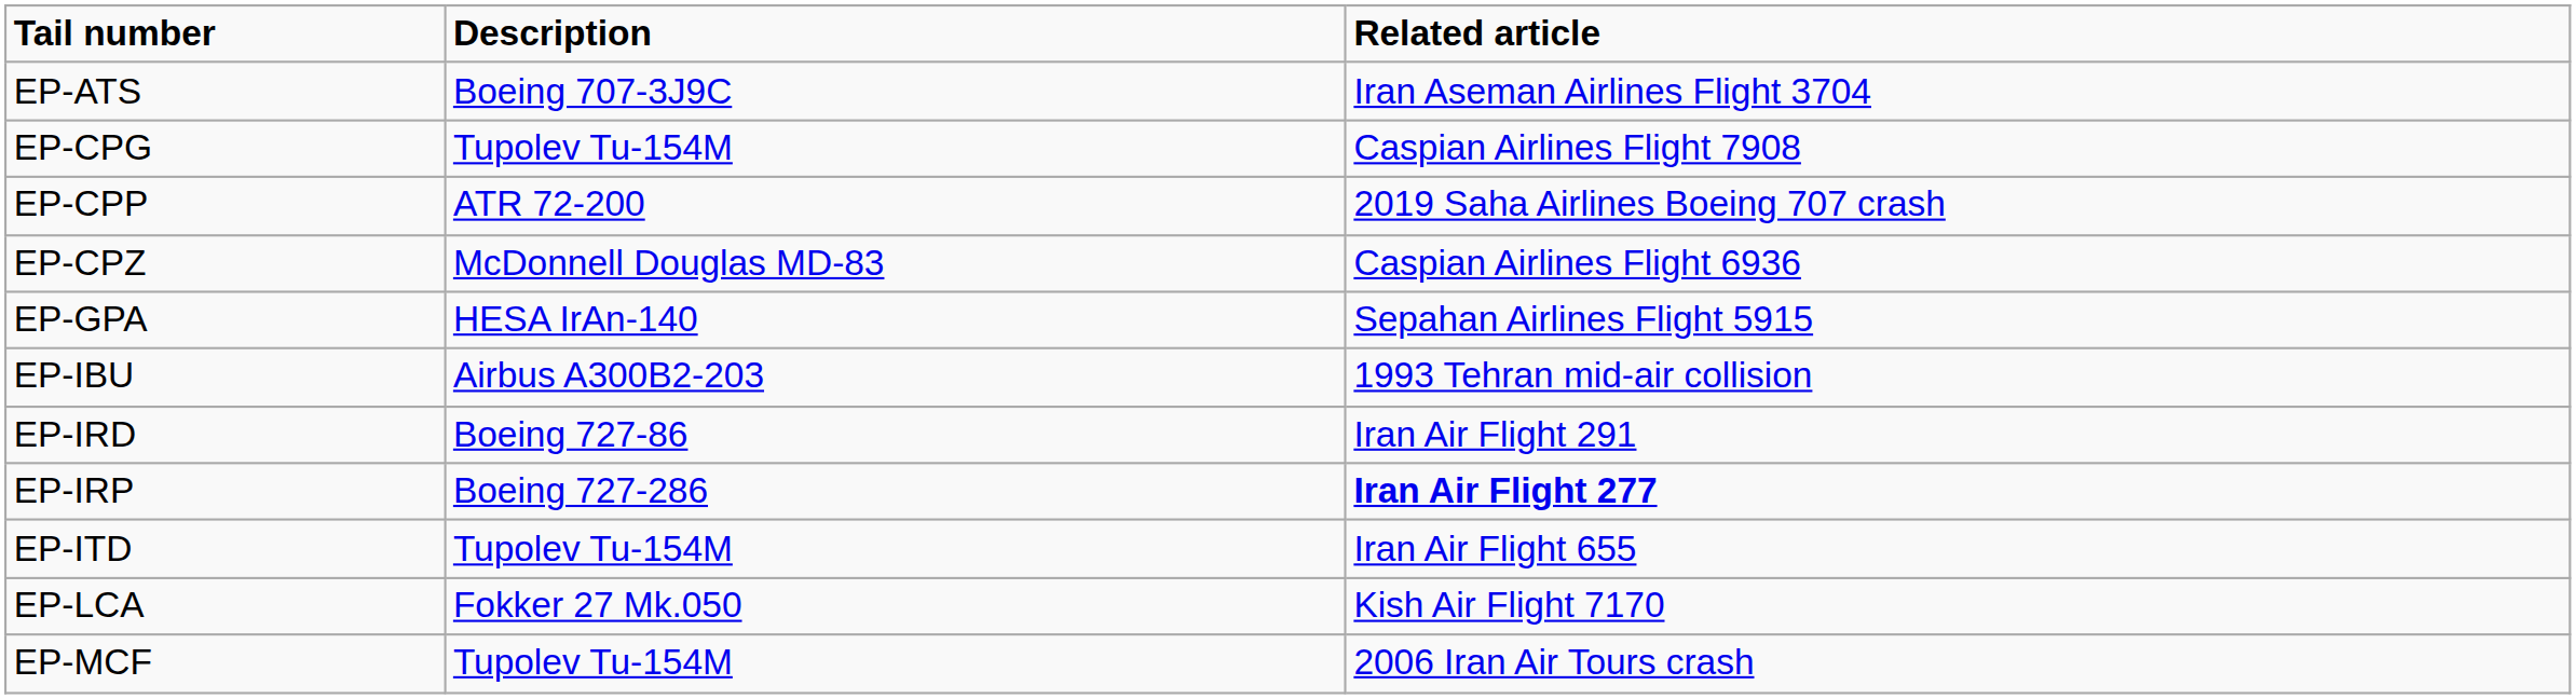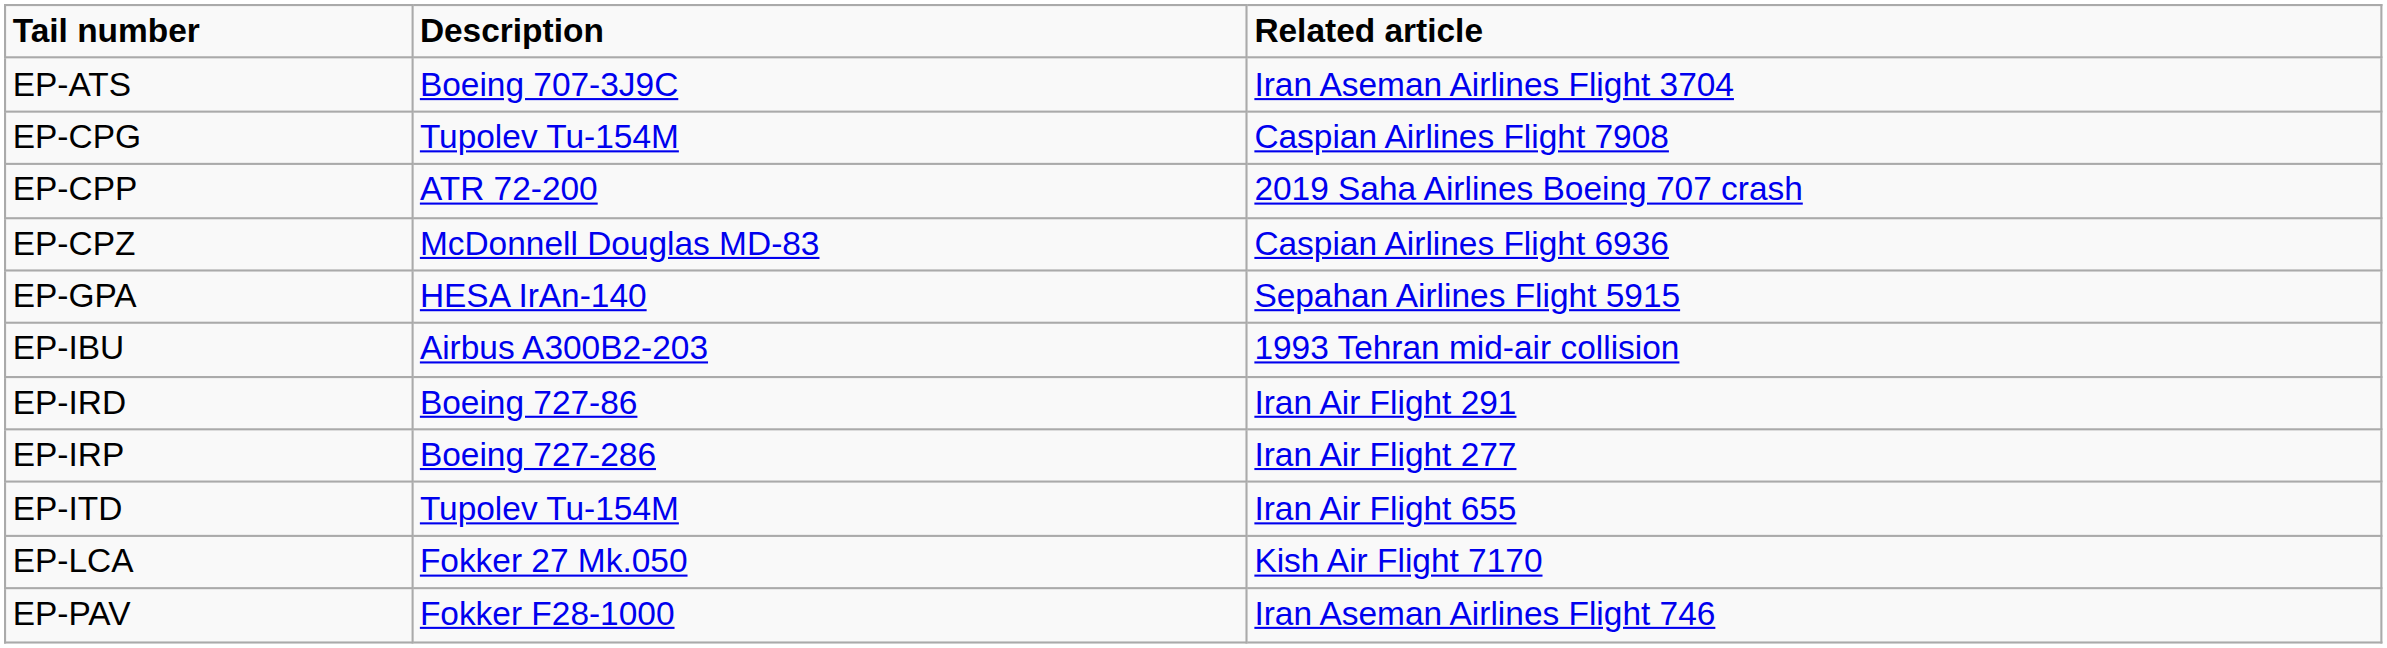 <table class="wikitable" width="90%">
 <tr>
 <td><strong>Tail number</strong></td>
 <td><strong>Description</strong></td>
 <td><strong>Related article</strong></td>
 </tr>
 <tr>
 <td>EP-ATS</td>
 <td><a href='#'>Boeing 707-3J9C</a></td>
 <td><a href='#'>Iran Aseman Airlines Flight 3704</a></td>
 </tr>
 <tr>
 <td>EP-CPG</td>
 <td><a href='#'>Tupolev Tu-154M</a></td>
 <td><a href='#'>Caspian Airlines Flight 7908</a></td>
 </tr>
 <tr>
 <td>EP-CPP</td>
 <td><a href='#'>ATR 72-200</a></td>
 <td><a href='#'>2019 Saha Airlines Boeing 707 crash</a></td>
 </tr>
 <tr>
 <td>EP-CPZ</td>
 <td><a href='#'>McDonnell Douglas MD-83</a></td>
 <td><a href='#'>Caspian Airlines Flight 6936</a></td>
 </tr>
 <tr>
 <td>EP-GPA</td>
 <td><a href='#'>HESA IrAn-140</a></td>
 <td><a href='#'>Sepahan Airlines Flight 5915</a></td>
 </tr>
 <tr>
 <td>EP-IBU</td>
 <td><a href='#'>Airbus A300B2-203</a></td>
 <td><a href='#'>1993 Tehran mid-air collision</a></td>
 </tr>
 <tr>
 <td>EP-IRD</td>
 <td><a href='#'>Boeing 727-86</a></td>
 <td><a href='#'>Iran Air Flight 291</a></td>
 </tr>
 <tr>
 <td>EP-IRP</td>
 <td><a href='#'>Boeing 727-286</a></td>
-<td><strong><a href='#'>Iran Air Flight 277</a></strong></td>
+<td><a href='#'>Iran Air Flight 277</a></td>
 </tr>
 <tr>
 <td>EP-ITD</td>
 <td><a href='#'>Tupolev Tu-154M</a></td>
 <td><a href='#'>Iran Air Flight 655</a></td>
 </tr>
 <tr>
 <td>EP-LCA</td>
 <td><a href='#'>Fokker 27 Mk.050</a></td>
 <td><a href='#'>Kish Air Flight 7170</a></td>
 </tr>
 <tr>
-<td>EP-MCF</td>
-<td><a href='#'>Tupolev Tu-154M</a></td>
-<td><a href='#'>2006 Iran Air Tours crash</a></td>
+<td>EP-PAV</td>
+<td><a href='#'>Fokker F28-1000</a></td>
+<td><a href='#'>Iran Aseman Airlines Flight 746</a></td>
 </tr>
 </table>
